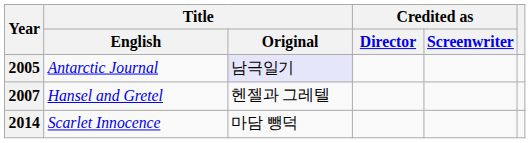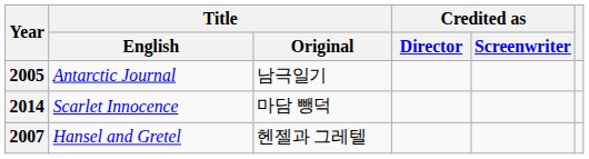 <table class="wikitable plainrowheaders sortable">
 <tr>
 <th rowspan="2" style="width:33px;">Year</th>
 <th colspan="2">Title</th>
 <th colspan="2">Credited as</th>
 <th rowspan="2" class="unsortable"></th>
 </tr>
 <tr>
 <th width="180">English</th>
 <th width="120">Original</th>
 <th width="65" class="unsortable"><a href='#'>Director</a></th>
 <th width="65" class="unsortable"><a href='#'>Screenwriter</a></th>
 </tr>
 <tr>
 <th scope="row">2005</th>
 <td><em><a href='#'>Antarctic Journal</a></em></td>
-<td style="background: lavender;">남극일기</td>
+<td>남극일기</td>
+<td></td>
+<td></td>
+<td></td>
+</tr>
+<tr>
+<th scope="row">2014</th>
+<td><em><a href='#'>Scarlet Innocence</a></em></td>
+<td>마담 뺑덕</td>
 <td></td>
 <td></td>
 <td></td>
 </tr>
 <tr>
 <th scope="row">2007</th>
 <td><em><a href='#'>Hansel and Gretel</a></em></td>
 <td>헨젤과 그레텔</td>
 <td></td>
 <td></td>
 <td></td>
 </tr>
-<tr>
-<th scope="row">2014</th>
-<td><em><a href='#'>Scarlet Innocence</a></em></td>
-<td>마담 뺑덕</td>
-<td></td>
-<td></td>
-<td></td>
-</tr>
 </table>
